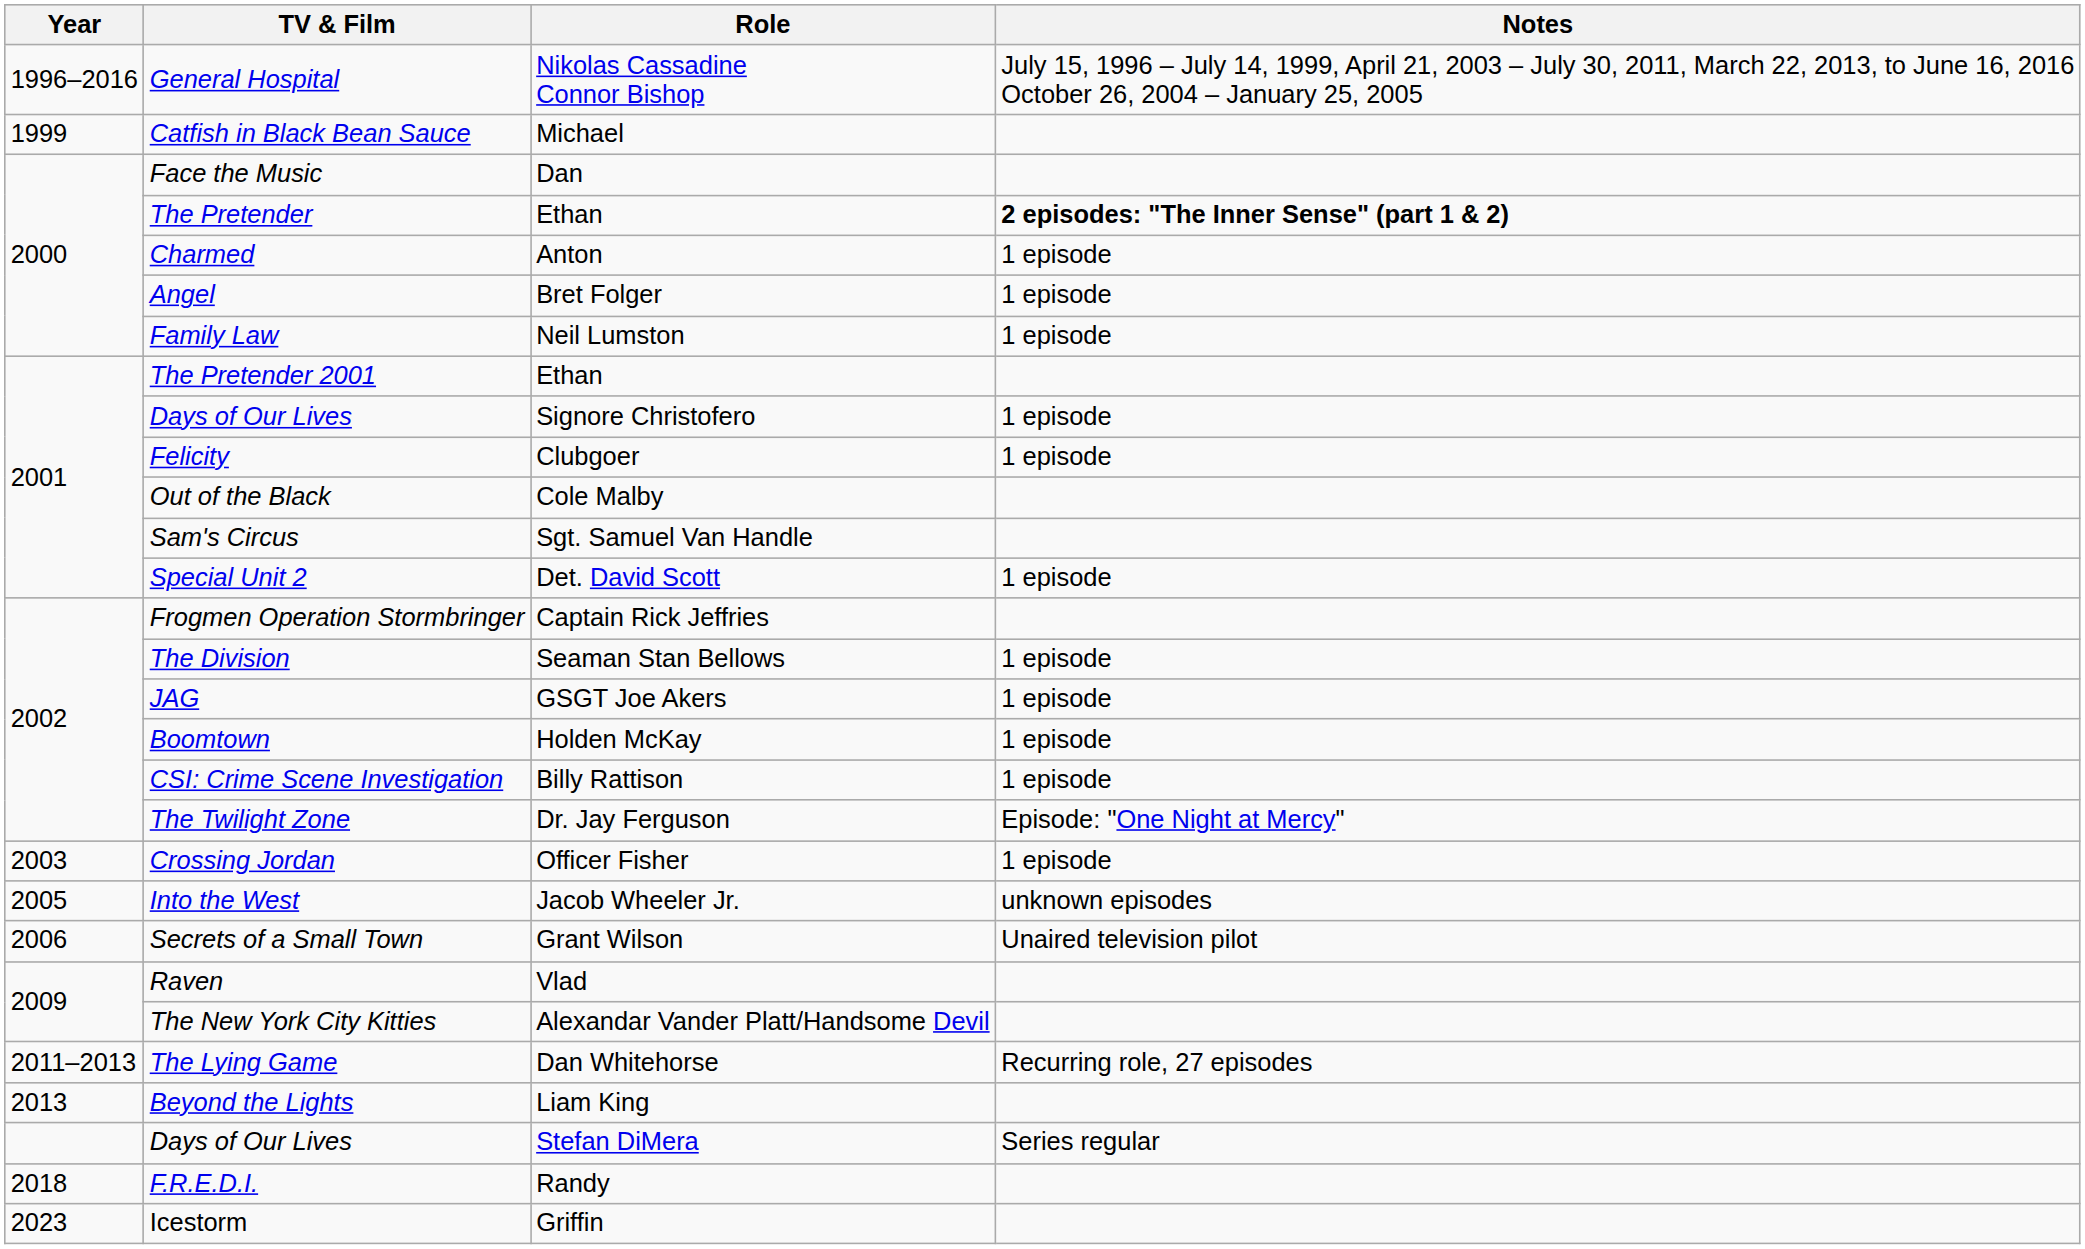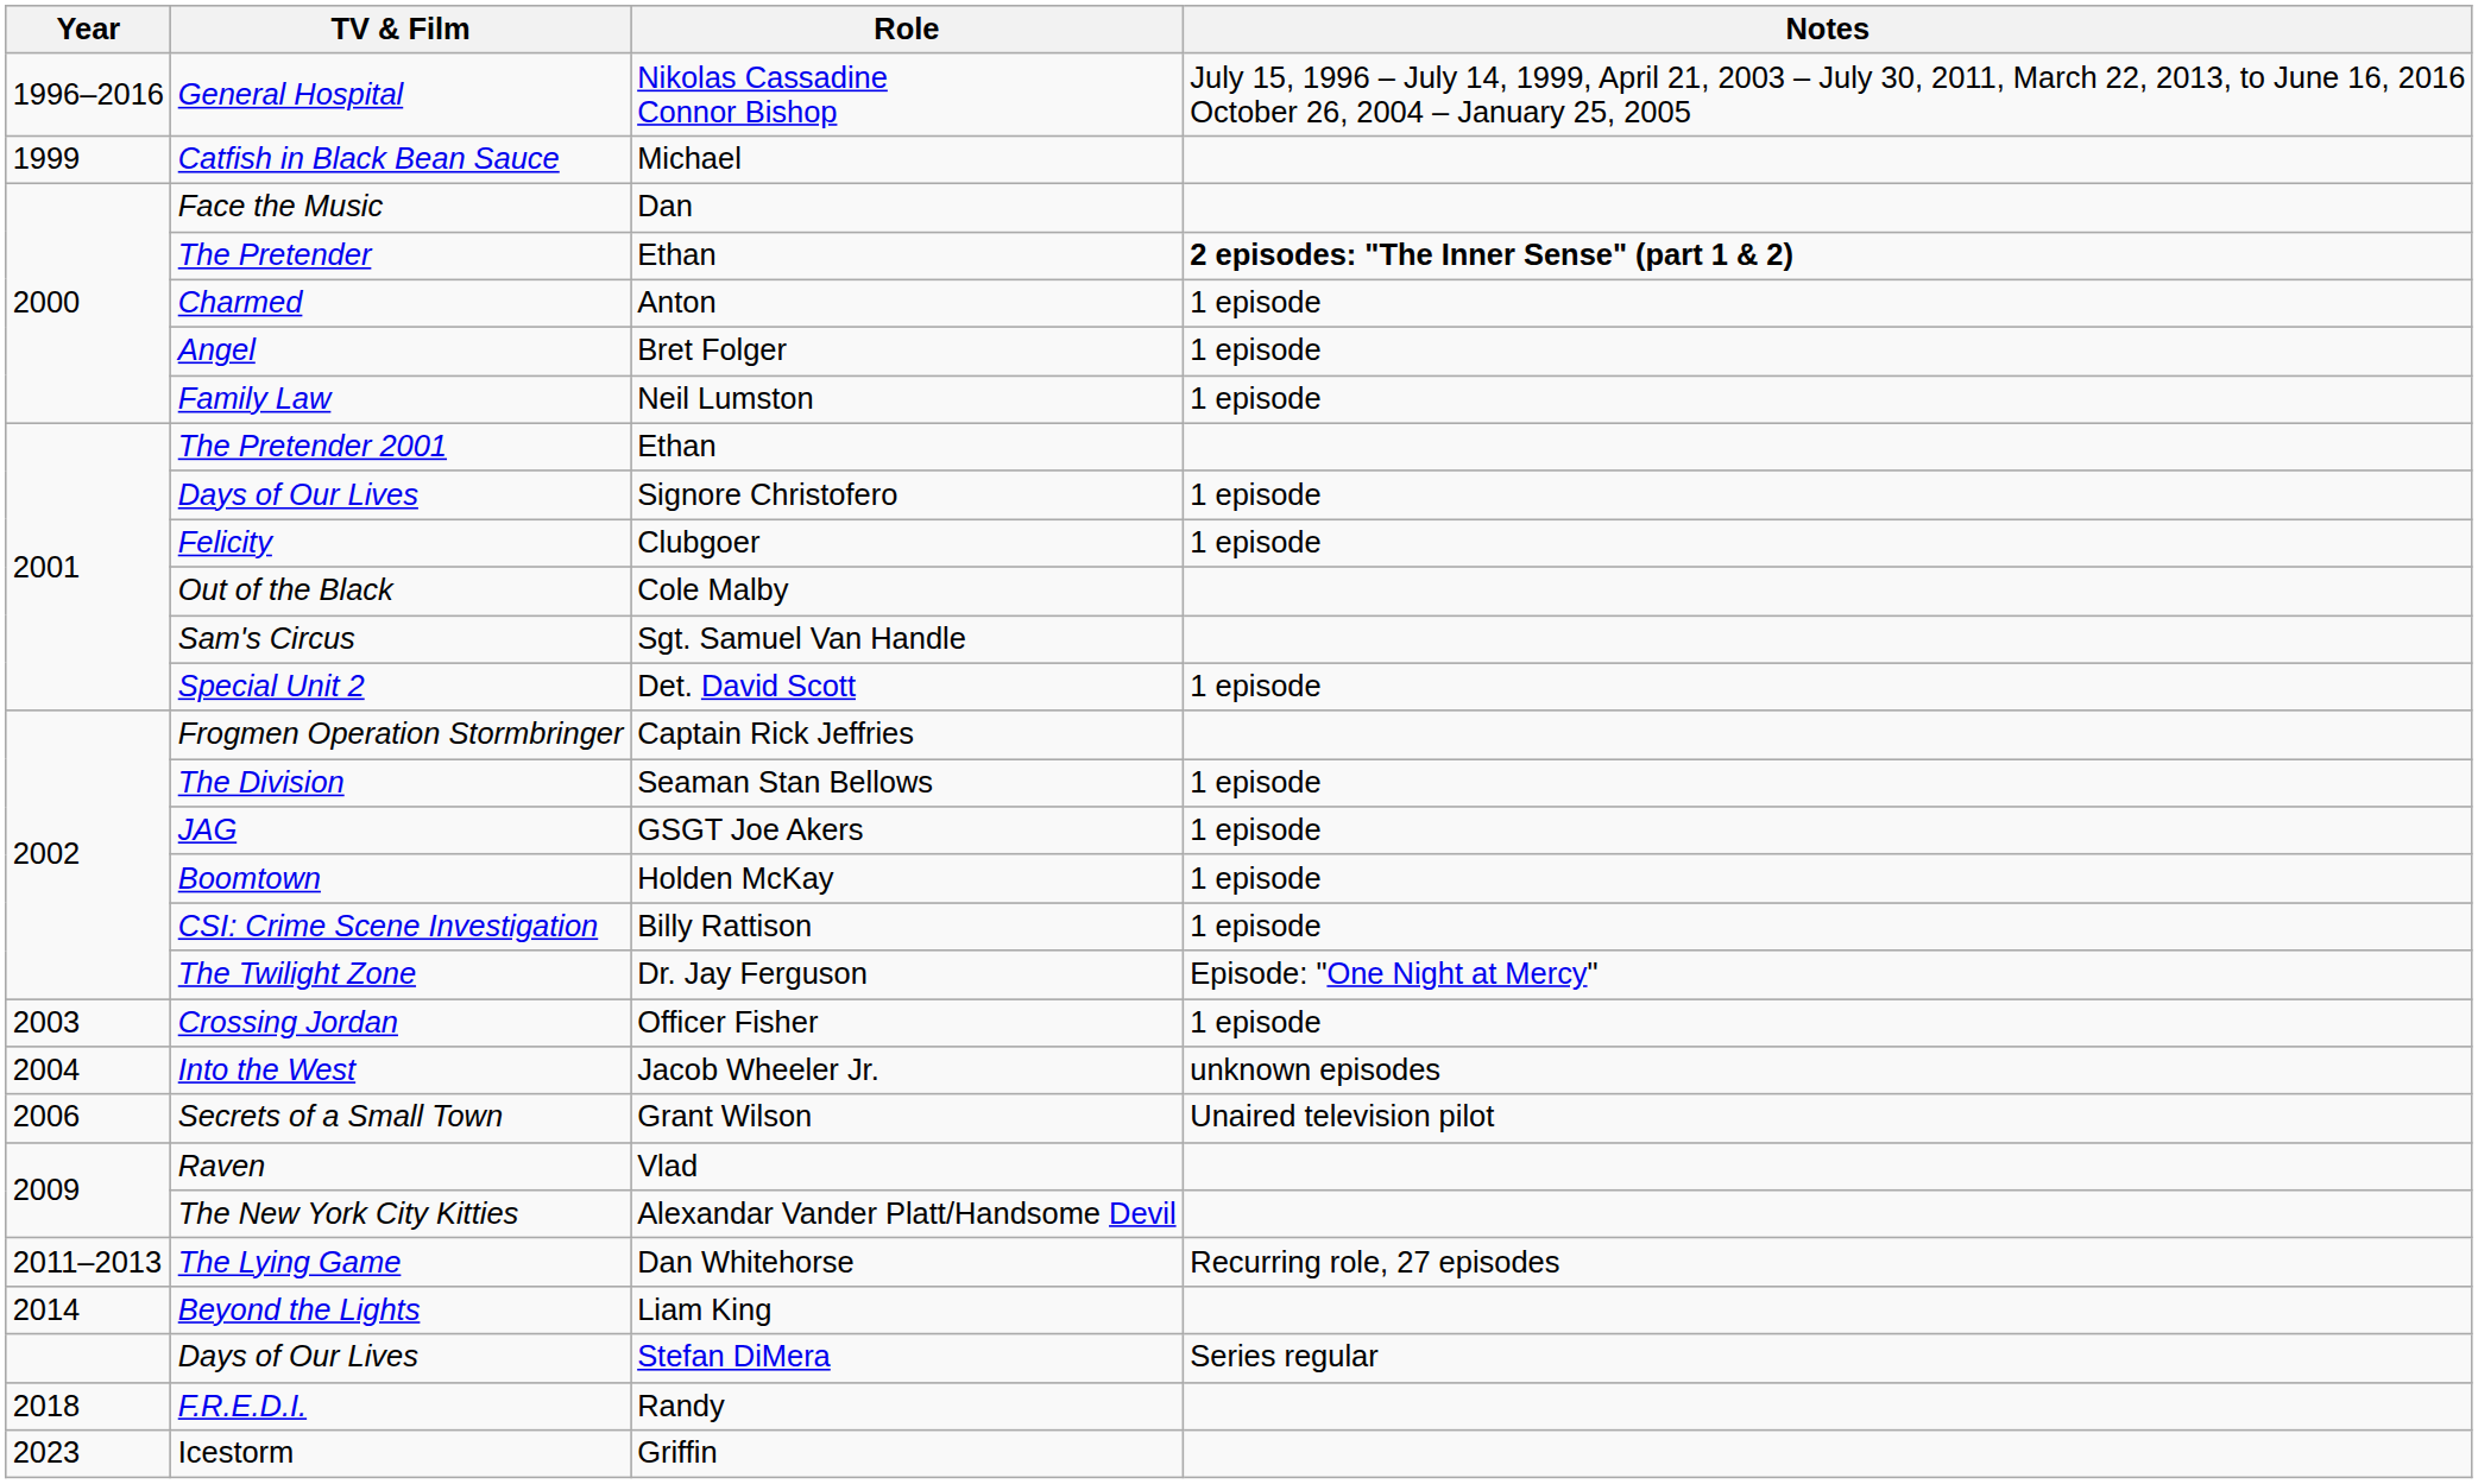 <table class="wikitable">
 <tr>
 <th>Year</th>
 <th>TV & Film</th>
 <th>Role</th>
 <th>Notes</th>
 </tr>
 <tr>
 <td>1996–2016</td>
 <td><em><a href='#'>General Hospital</a></em></td>
 <td><a href='#'>Nikolas Cassadine</a><br><a href='#'>Connor Bishop</a><br></td>
 <td>July 15, 1996 – July 14, 1999, April 21, 2003 – July 30, 2011, March 22, 2013, to June 16, 2016 <br> October 26, 2004 – January 25, 2005</td>
 </tr>
 <tr>
 <td>1999</td>
 <td><em><a href='#'>Catfish in Black Bean Sauce</a></em></td>
 <td>Michael</td>
 <td></td>
 </tr>
 <tr>
 <td rowspan=5>2000</td>
 <td><em>Face the Music</em></td>
 <td>Dan</td>
 <td></td>
 </tr>
 <tr>
 <td><em><a href='#'>The Pretender</a></em></td>
 <td>Ethan</td>
 <td><strong>2 episodes: "The Inner Sense" (part 1 & 2)</strong></td>
 </tr>
 <tr>
 <td><em><a href='#'>Charmed</a></em></td>
 <td>Anton</td>
 <td>1 episode</td>
 </tr>
 <tr>
 <td><em><a href='#'>Angel</a></em></td>
 <td>Bret Folger</td>
 <td>1 episode</td>
 </tr>
 <tr>
 <td><em><a href='#'>Family Law</a></em></td>
 <td>Neil Lumston</td>
 <td>1 episode</td>
 </tr>
 <tr>
 <td rowspan=6>2001</td>
 <td><em><a href='#'>The Pretender 2001</a></em></td>
 <td>Ethan</td>
 <td></td>
 </tr>
 <tr>
 <td><em><a href='#'>Days of Our Lives</a></em></td>
 <td>Signore Christofero</td>
 <td>1 episode</td>
 </tr>
 <tr>
 <td><em><a href='#'>Felicity</a></em></td>
 <td>Clubgoer</td>
 <td>1 episode</td>
 </tr>
 <tr>
 <td><em>Out of the Black</em></td>
 <td>Cole Malby</td>
 <td></td>
 </tr>
 <tr>
 <td><em>Sam's Circus</em></td>
 <td>Sgt. Samuel Van Handle</td>
 <td></td>
 </tr>
 <tr>
 <td><em><a href='#'>Special Unit 2</a></em></td>
 <td>Det. <a href='#'>David Scott</a></td>
 <td>1 episode</td>
 </tr>
 <tr>
 <td rowspan=6>2002</td>
 <td><em>Frogmen Operation Stormbringer</em></td>
 <td>Captain Rick Jeffries</td>
 <td></td>
 </tr>
 <tr>
 <td><em><a href='#'>The Division</a></em></td>
 <td>Seaman Stan Bellows</td>
 <td>1 episode</td>
 </tr>
 <tr>
 <td><em><a href='#'>JAG</a></em></td>
 <td>GSGT Joe Akers</td>
 <td>1 episode</td>
 </tr>
 <tr>
 <td><em><a href='#'>Boomtown</a></em></td>
 <td>Holden McKay</td>
 <td>1 episode</td>
 </tr>
 <tr>
 <td><em><a href='#'>CSI: Crime Scene Investigation</a></em></td>
 <td>Billy Rattison</td>
 <td>1 episode</td>
 </tr>
 <tr>
 <td><em><a href='#'>The Twilight Zone</a></em></td>
 <td>Dr. Jay Ferguson</td>
 <td>Episode: "<a href='#'>One Night at Mercy</a>"</td>
 </tr>
 <tr>
 <td rowspan=1>2003</td>
 <td><em><a href='#'>Crossing Jordan</a></em></td>
 <td>Officer Fisher</td>
 <td>1 episode</td>
 </tr>
 <tr>
-<td rowspan=1>2005</td>
+<td rowspan=1>2004</td>
 <td><em><a href='#'>Into the West</a></em></td>
 <td>Jacob Wheeler Jr.</td>
 <td>unknown episodes</td>
 </tr>
 <tr>
 <td rowspan=1>2006</td>
 <td><em>Secrets of a Small Town</em></td>
 <td>Grant Wilson</td>
 <td>Unaired television pilot</td>
 </tr>
 <tr>
 <td rowspan=2>2009</td>
 <td><em>Raven</em></td>
 <td>Vlad</td>
 <td></td>
 </tr>
 <tr>
 <td><em>The New York City Kitties</em></td>
 <td>Alexandar Vander Platt/Handsome <a href='#'>Devil</a></td>
 <td></td>
 </tr>
 <tr>
 <td>2011–2013</td>
 <td><em><a href='#'>The Lying Game</a></em></td>
 <td>Dan Whitehorse</td>
 <td>Recurring role, 27 episodes</td>
 </tr>
 <tr>
-<td>2013</td>
+<td>2014</td>
 <td><em><a href='#'>Beyond the Lights</a></em></td>
 <td>Liam King</td>
 <td></td>
 </tr>
 <tr>
 <td></td>
 <td><em>Days of Our Lives</em></td>
 <td><a href='#'>Stefan DiMera</a></td>
 <td>Series regular</td>
 </tr>
 <tr>
 <td>2018</td>
 <td><em><a href='#'>F.R.E.D.I.</a></em></td>
 <td>Randy</td>
 <td></td>
 </tr>
 <tr>
 <td>2023</td>
 <td>Icestorm</td>
 <td>Griffin</td>
 <td></td>
 </tr>
 </table>
